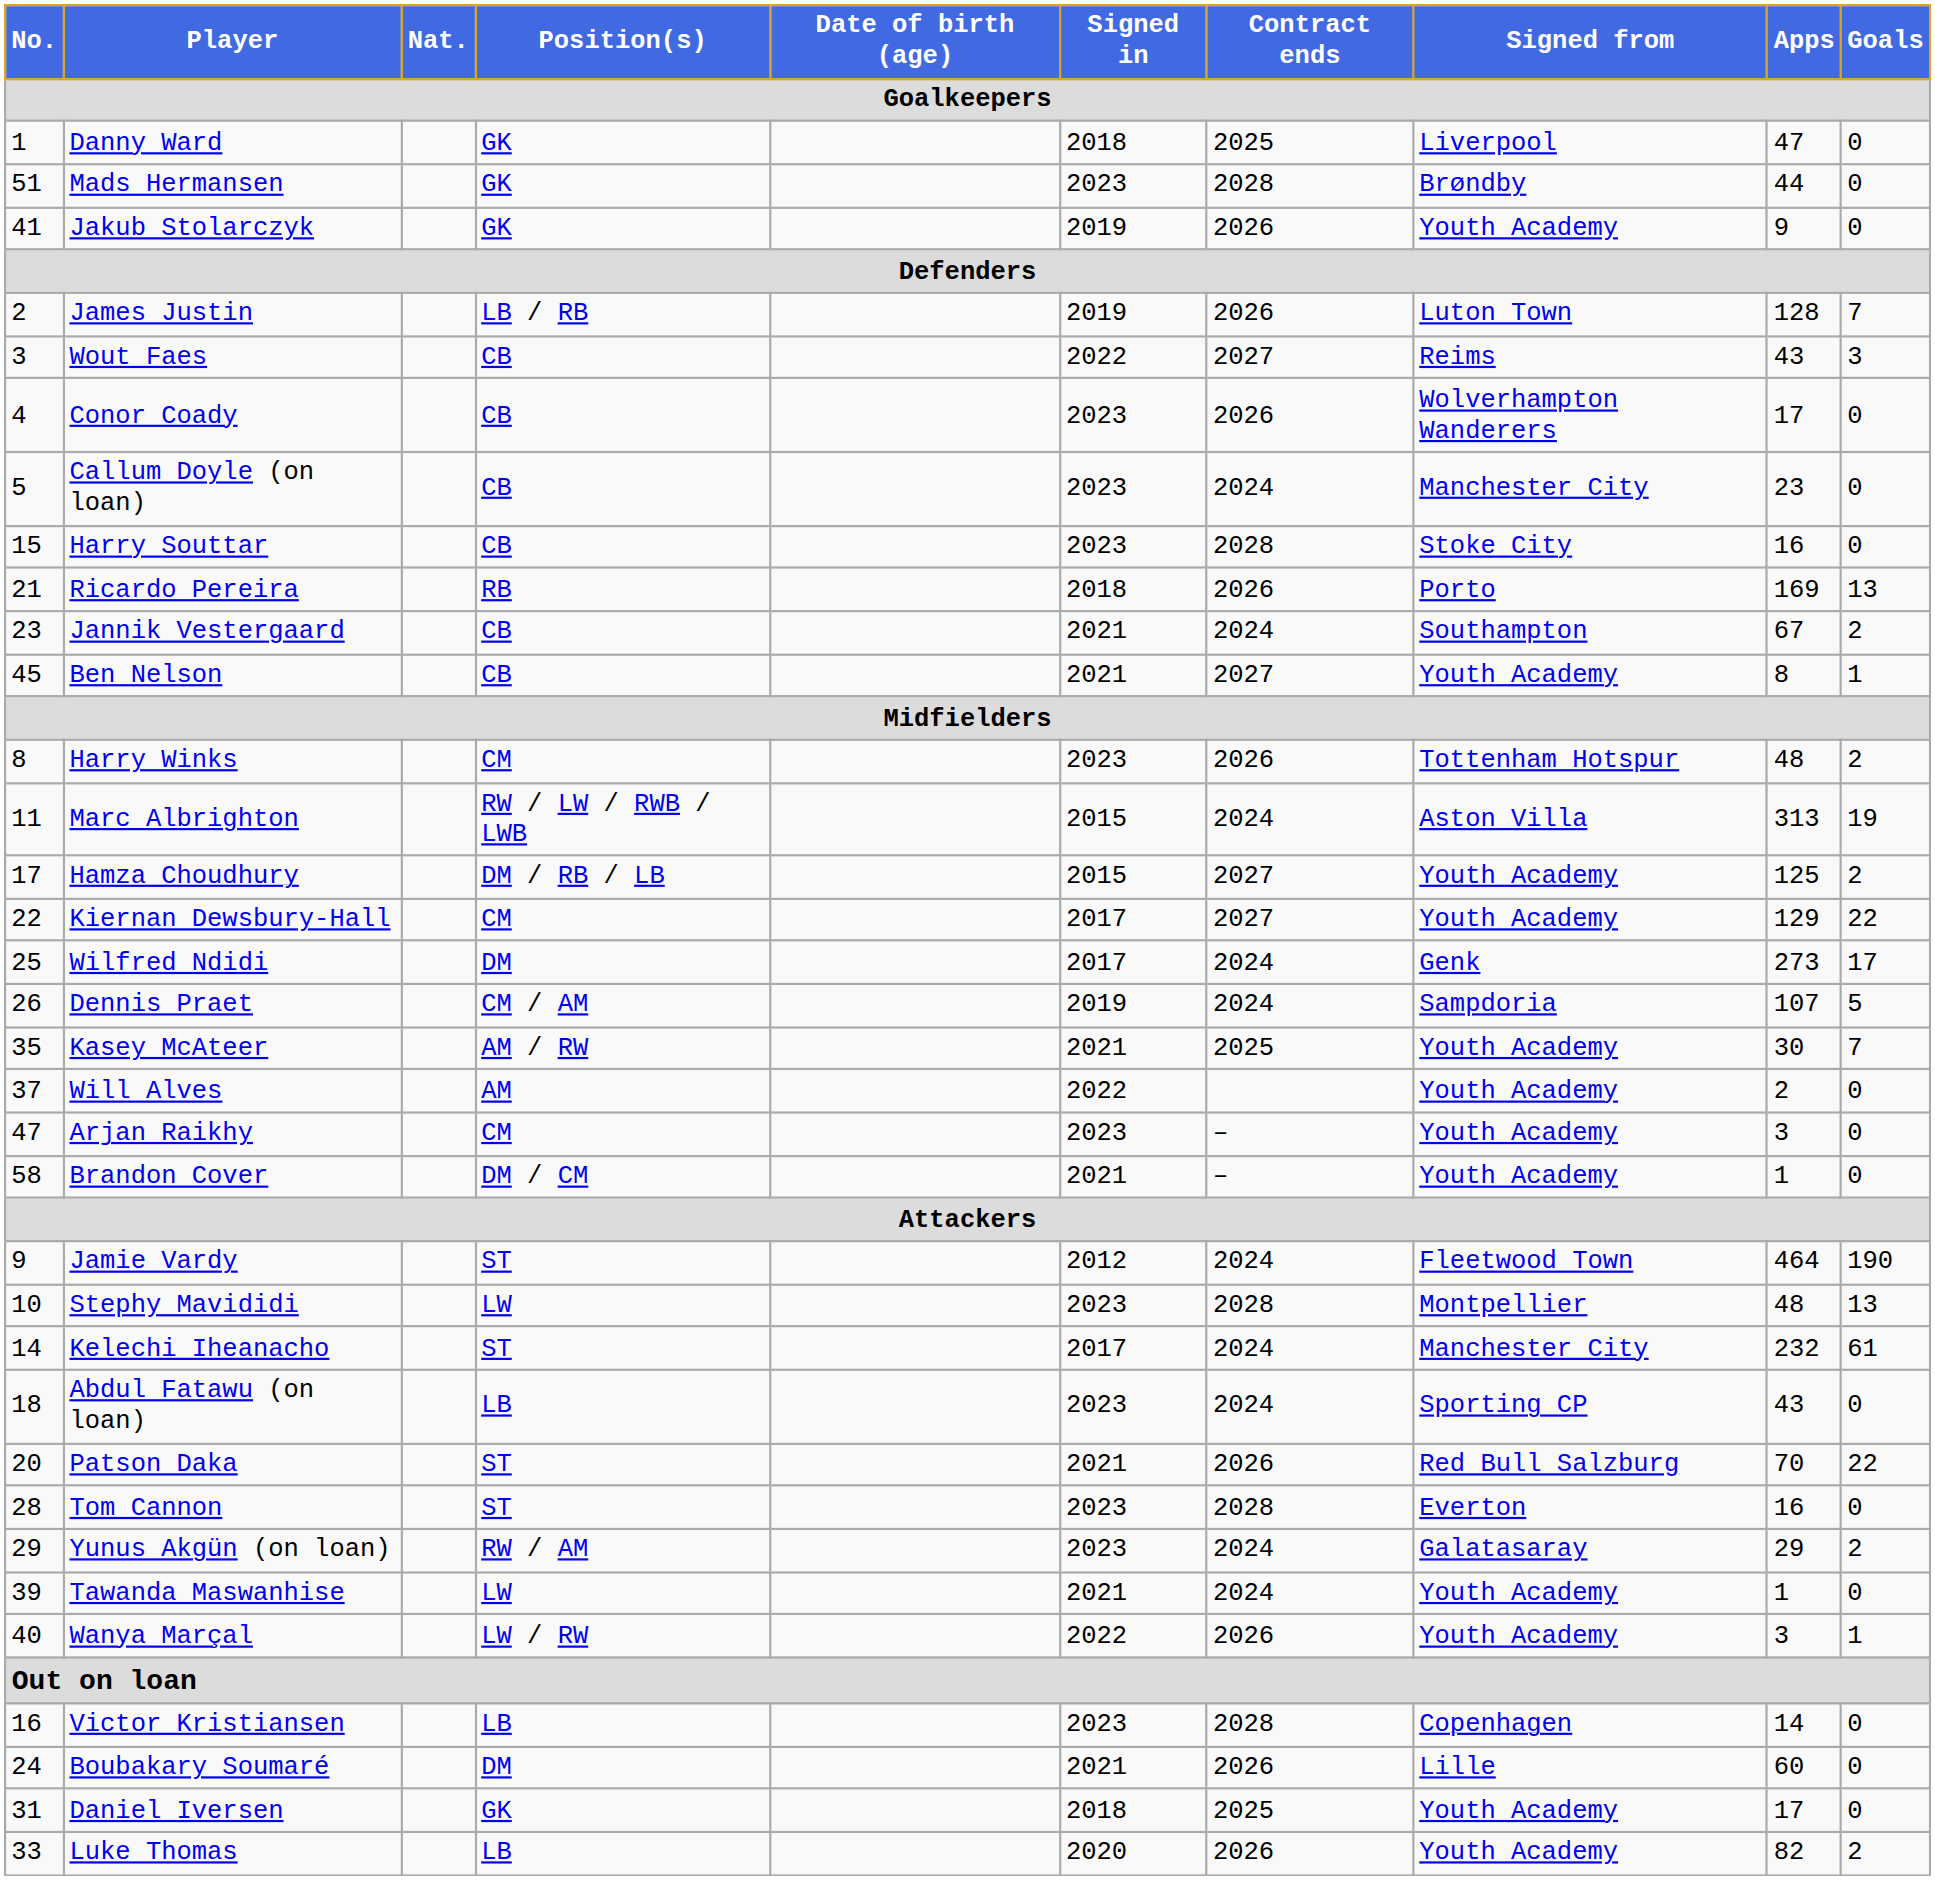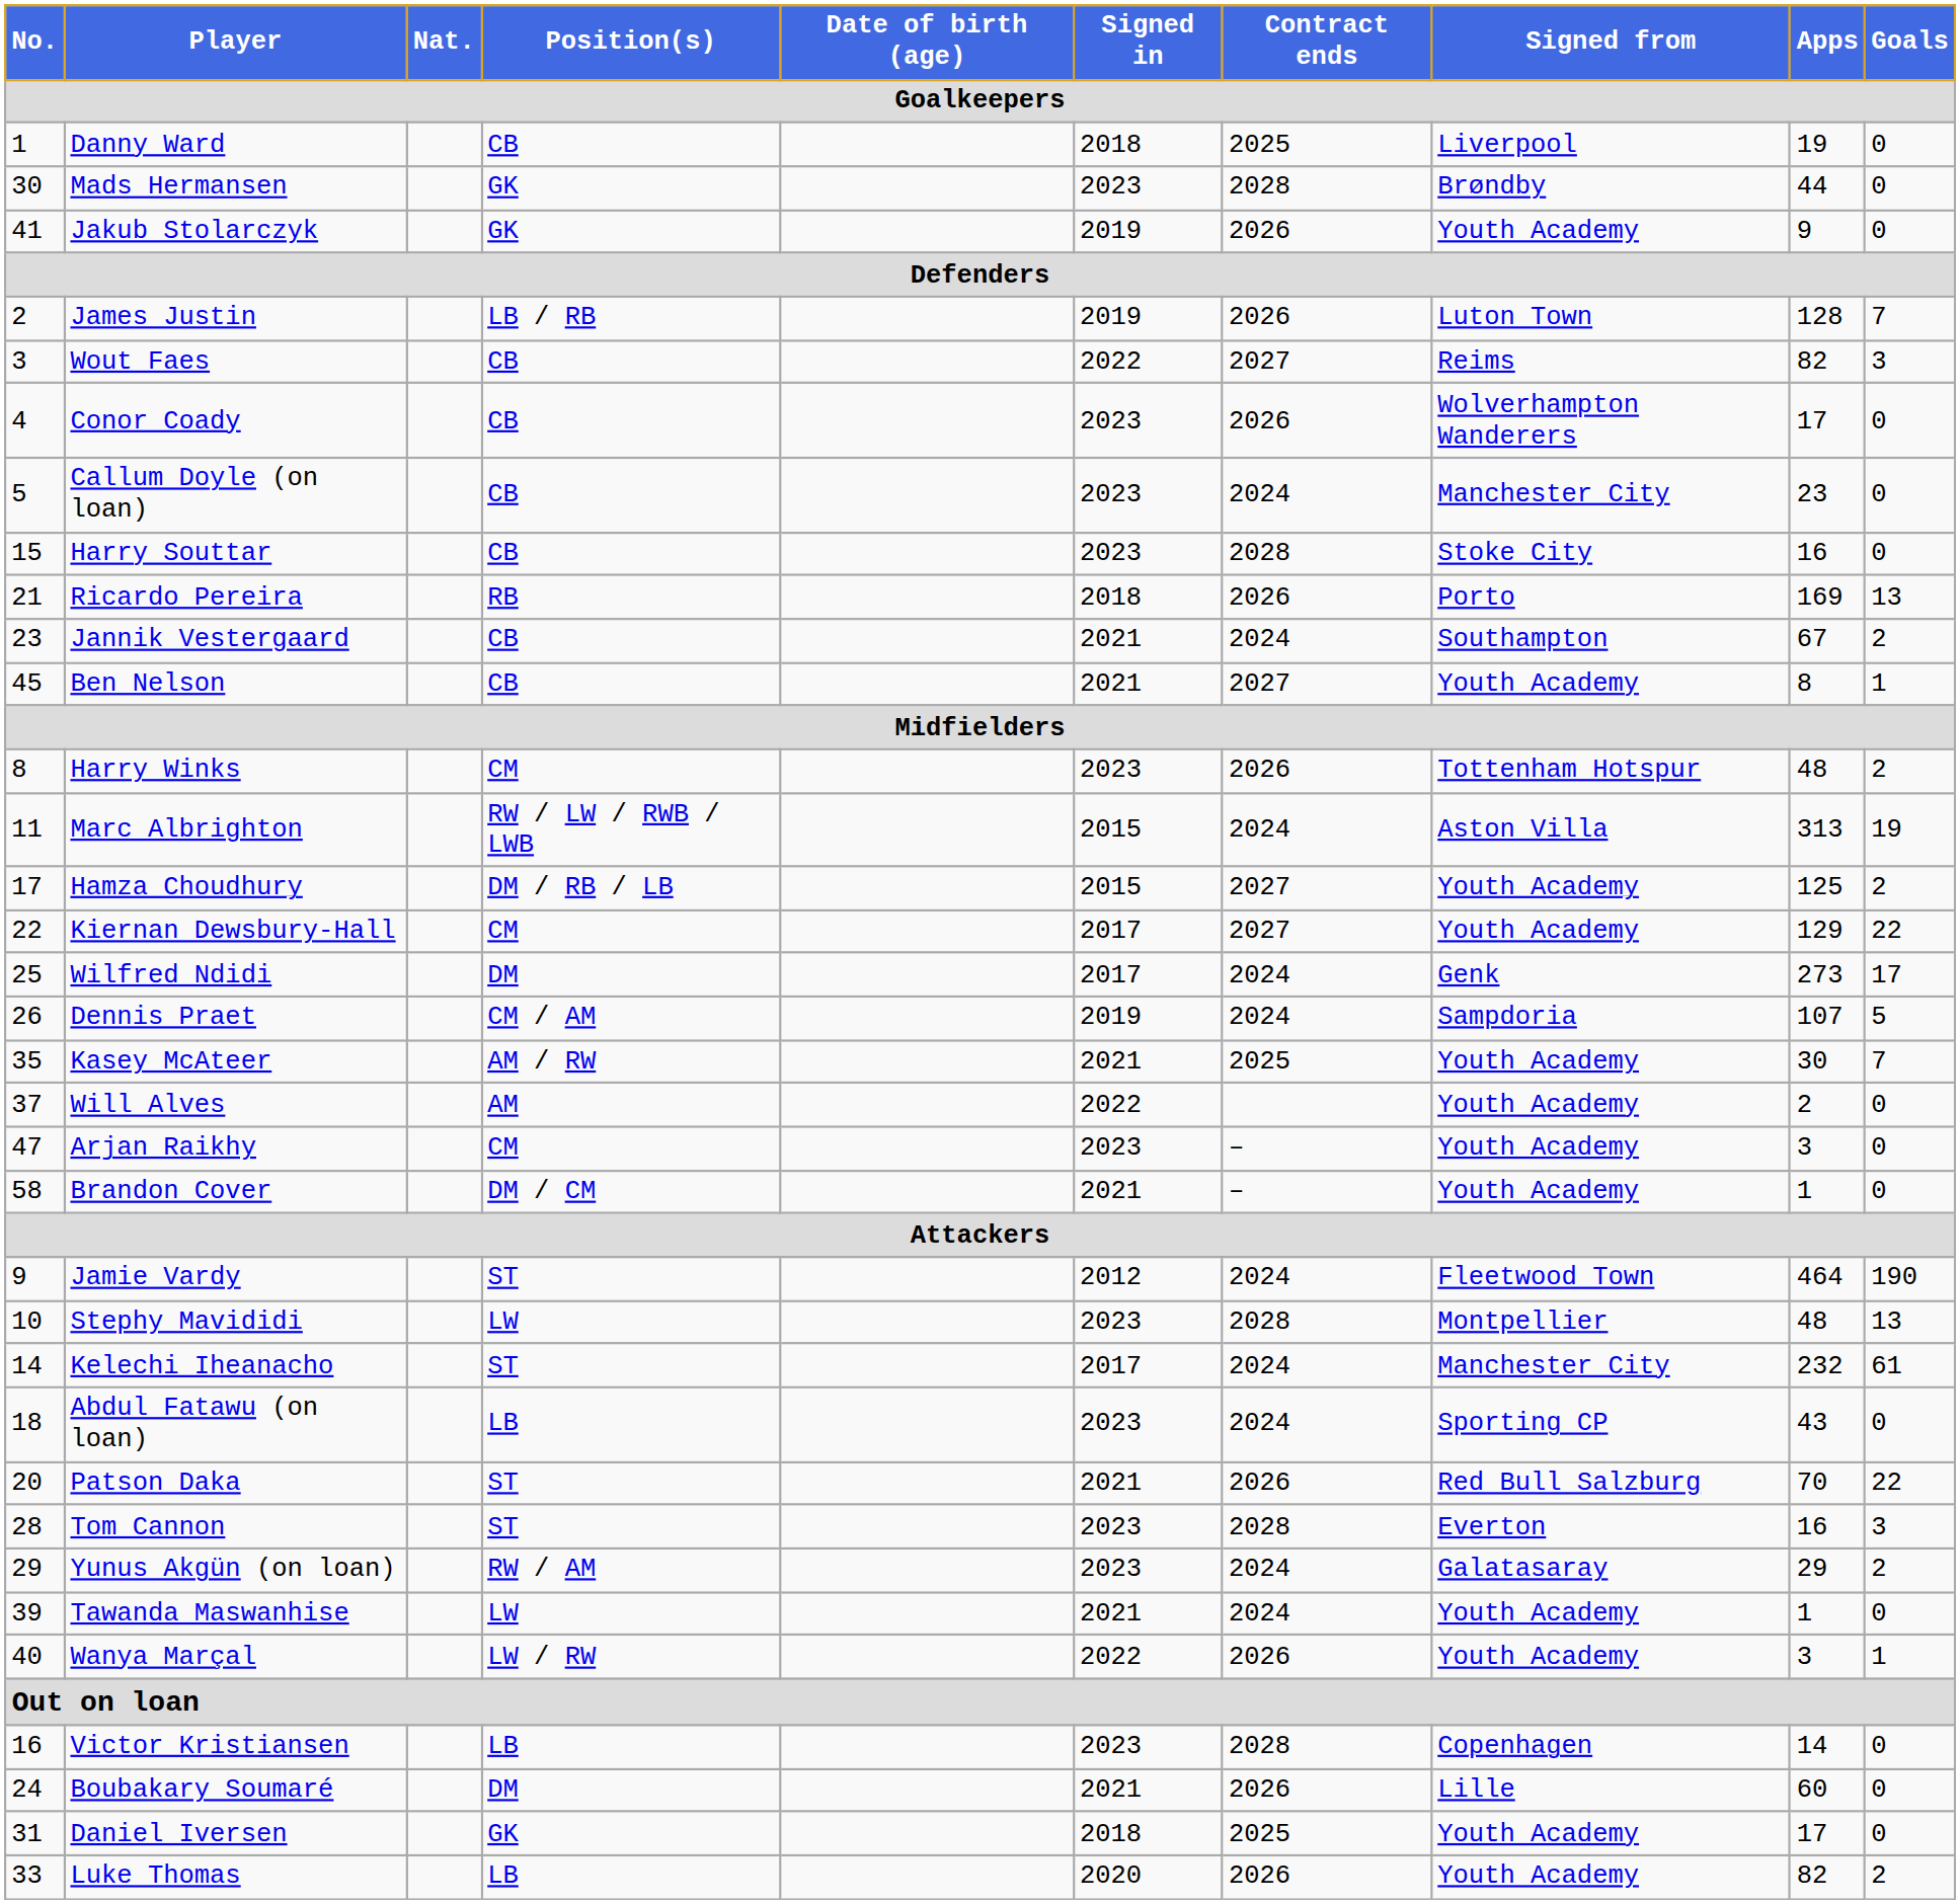 <table class="wikitable sortable" style="text-align:left; font-size:90%; width:100%;">
 <tr>
 <th style="background:royalblue;color:white;border:1px solid goldenrod; text-align:center;">No.</th>
 <th style="background:royalblue;color:white;border:1px solid goldenrod; text-align:center;">Player</th>
 <th style="background:royalblue;color:white;border:1px solid goldenrod; text-align:center;">Nat.</th>
 <th style="background:royalblue;color:white;border:1px solid goldenrod; text-align:center;">Position(s)</th>
 <th style="background:royalblue;color:white;border:1px solid goldenrod; text-align:center;">Date of birth (age)</th>
 <th style="background:royalblue;color:white;border:1px solid goldenrod; text-align:center;">Signed in</th>
 <th style="background:royalblue;color:white;border:1px solid goldenrod; text-align:center;">Contract ends</th>
 <th style="background:royalblue;color:white;border:1px solid goldenrod; text-align:center;">Signed from</th>
 <th style="background:royalblue;color:white;border:1px solid goldenrod; text-align:center;">Apps</th>
 <th style="background:royalblue;color:white;border:1px solid goldenrod; text-align:center;">Goals</th>
 </tr>
 <tr>
 <th colspan=11 style="background:#dcdcdc; text-align:center;">Goalkeepers</th>
 </tr>
 <tr>
 <td>1</td>
 <td><a href='#'>Danny Ward</a></td>
 <td></td>
-<td><a href='#'>GK</a></td>
+<td><a href='#'>CB</a></td>
 <td></td>
 <td>2018</td>
 <td>2025</td>
 <td> <a href='#'>Liverpool</a></td>
-<td>47</td>
+<td>19</td>
 <td>0</td>
 </tr>
 <tr>
-<td>51</td>
+<td>30</td>
 <td><a href='#'>Mads Hermansen</a></td>
 <td></td>
 <td><a href='#'>GK</a></td>
 <td></td>
 <td>2023</td>
 <td>2028</td>
 <td> <a href='#'>Brøndby</a></td>
 <td>44</td>
 <td>0</td>
 </tr>
 <tr>
 <td>41</td>
 <td><a href='#'>Jakub Stolarczyk</a></td>
 <td></td>
 <td><a href='#'>GK</a></td>
 <td></td>
 <td>2019</td>
 <td>2026</td>
 <td><a href='#'>Youth Academy</a></td>
 <td>9</td>
 <td>0</td>
 </tr>
 <tr>
 <th colspan=11 style="background:#dcdcdc; text-align:center;">Defenders</th>
 </tr>
 <tr>
 <td>2</td>
 <td><a href='#'>James Justin</a></td>
 <td></td>
 <td><a href='#'>LB</a> / <a href='#'>RB</a></td>
 <td></td>
 <td>2019</td>
 <td>2026</td>
 <td> <a href='#'>Luton Town</a></td>
 <td>128</td>
 <td>7</td>
 </tr>
 <tr>
 <td>3</td>
 <td><a href='#'>Wout Faes</a></td>
 <td></td>
 <td><a href='#'>CB</a></td>
 <td></td>
 <td>2022</td>
 <td>2027</td>
 <td> <a href='#'>Reims</a></td>
-<td>43</td>
+<td>82</td>
 <td>3</td>
 </tr>
 <tr>
 <td>4</td>
 <td><a href='#'>Conor Coady</a></td>
 <td></td>
 <td><a href='#'>CB</a></td>
 <td></td>
 <td>2023</td>
 <td>2026</td>
 <td> <a href='#'>Wolverhampton Wanderers</a></td>
 <td>17</td>
 <td>0</td>
 </tr>
 <tr>
 <td>5</td>
 <td><a href='#'>Callum Doyle</a> (on loan)</td>
 <td></td>
 <td><a href='#'>CB</a></td>
 <td></td>
 <td>2023</td>
 <td>2024</td>
 <td> <a href='#'>Manchester City</a></td>
 <td>23</td>
 <td>0</td>
 </tr>
 <tr>
 <td>15</td>
 <td><a href='#'>Harry Souttar</a></td>
 <td></td>
 <td><a href='#'>CB</a></td>
 <td></td>
 <td>2023</td>
 <td>2028</td>
 <td> <a href='#'>Stoke City</a></td>
 <td>16</td>
 <td>0</td>
 </tr>
 <tr>
 <td>21</td>
 <td><a href='#'>Ricardo Pereira</a></td>
 <td></td>
 <td><a href='#'>RB</a></td>
 <td></td>
 <td>2018</td>
 <td>2026</td>
 <td> <a href='#'>Porto</a></td>
 <td>169</td>
 <td>13</td>
 </tr>
 <tr>
 <td>23</td>
 <td><a href='#'>Jannik Vestergaard</a></td>
 <td></td>
 <td><a href='#'>CB</a></td>
 <td></td>
 <td>2021</td>
 <td>2024</td>
 <td> <a href='#'>Southampton</a></td>
 <td>67</td>
 <td>2</td>
 </tr>
 <tr>
 <td>45</td>
 <td><a href='#'>Ben Nelson</a></td>
 <td></td>
 <td><a href='#'>CB</a></td>
 <td></td>
 <td>2021</td>
 <td>2027</td>
 <td><a href='#'>Youth Academy</a></td>
 <td>8</td>
 <td>1</td>
 </tr>
 <tr>
 <th colspan=11 style="background:#dcdcdc; text-align:center;">Midfielders</th>
 </tr>
 <tr>
 <td>8</td>
 <td><a href='#'>Harry Winks</a></td>
 <td></td>
 <td><a href='#'>CM</a></td>
 <td></td>
 <td>2023</td>
 <td>2026</td>
 <td> <a href='#'>Tottenham Hotspur</a></td>
 <td>48</td>
 <td>2</td>
 </tr>
 <tr>
 <td>11</td>
 <td><a href='#'>Marc Albrighton</a></td>
 <td></td>
 <td><a href='#'>RW</a> / <a href='#'>LW</a> / <a href='#'>RWB</a> / <a href='#'>LWB</a></td>
 <td></td>
 <td>2015</td>
 <td>2024</td>
 <td> <a href='#'>Aston Villa</a></td>
 <td>313</td>
 <td>19</td>
 </tr>
 <tr>
 <td>17</td>
 <td><a href='#'>Hamza Choudhury</a></td>
 <td></td>
 <td><a href='#'>DM</a> / <a href='#'>RB</a> / <a href='#'>LB</a></td>
 <td></td>
 <td>2015</td>
 <td>2027</td>
 <td><a href='#'>Youth Academy</a></td>
 <td>125</td>
 <td>2</td>
 </tr>
 <tr>
 <td>22</td>
 <td><a href='#'>Kiernan Dewsbury-Hall</a></td>
 <td></td>
 <td><a href='#'>CM</a></td>
 <td></td>
 <td>2017</td>
 <td>2027</td>
 <td><a href='#'>Youth Academy</a></td>
 <td>129</td>
 <td>22</td>
 </tr>
 <tr>
 <td>25</td>
 <td><a href='#'>Wilfred Ndidi</a></td>
 <td></td>
 <td><a href='#'>DM</a></td>
 <td></td>
 <td>2017</td>
 <td>2024</td>
 <td> <a href='#'>Genk</a></td>
 <td>273</td>
 <td>17</td>
 </tr>
 <tr>
 <td>26</td>
 <td><a href='#'>Dennis Praet</a></td>
 <td></td>
 <td><a href='#'>CM</a> / <a href='#'>AM</a></td>
 <td></td>
 <td>2019</td>
 <td>2024</td>
 <td> <a href='#'>Sampdoria</a></td>
 <td>107</td>
 <td>5</td>
 </tr>
 <tr>
 <td>35</td>
 <td><a href='#'>Kasey McAteer</a></td>
 <td></td>
 <td><a href='#'>AM</a> / <a href='#'>RW</a></td>
 <td></td>
 <td>2021</td>
 <td>2025</td>
 <td><a href='#'>Youth Academy</a></td>
 <td>30</td>
 <td>7</td>
 </tr>
 <tr>
 <td>37</td>
 <td><a href='#'>Will Alves</a></td>
 <td></td>
 <td><a href='#'>AM</a></td>
 <td></td>
 <td>2022</td>
 <td></td>
 <td><a href='#'>Youth Academy</a></td>
 <td>2</td>
 <td>0</td>
 </tr>
 <tr>
 <td>47</td>
 <td><a href='#'>Arjan Raikhy</a></td>
 <td></td>
 <td><a href='#'>CM</a></td>
 <td></td>
 <td>2023</td>
 <td>–</td>
 <td><a href='#'>Youth Academy</a></td>
 <td>3</td>
 <td>0</td>
 </tr>
 <tr>
 <td>58</td>
 <td><a href='#'>Brandon Cover</a></td>
 <td></td>
 <td><a href='#'>DM</a> / <a href='#'>CM</a></td>
 <td></td>
 <td>2021</td>
 <td>–</td>
 <td><a href='#'>Youth Academy</a></td>
 <td>1</td>
 <td>0</td>
 </tr>
 <tr>
 <th colspan=11 style="background:#dcdcdc; text-align:center;">Attackers</th>
 </tr>
 <tr>
 <td>9</td>
 <td><a href='#'>Jamie Vardy</a></td>
 <td></td>
 <td><a href='#'>ST</a></td>
 <td></td>
 <td>2012</td>
 <td>2024</td>
 <td> <a href='#'>Fleetwood Town</a></td>
 <td>464</td>
 <td>190</td>
 </tr>
 <tr>
 <td>10</td>
 <td><a href='#'>Stephy Mavididi</a></td>
 <td></td>
 <td><a href='#'>LW</a></td>
 <td></td>
 <td>2023</td>
 <td>2028</td>
 <td> <a href='#'>Montpellier</a></td>
 <td>48</td>
 <td>13</td>
 </tr>
 <tr>
 <td>14</td>
 <td><a href='#'>Kelechi Iheanacho</a></td>
 <td></td>
 <td><a href='#'>ST</a></td>
 <td></td>
 <td>2017</td>
 <td>2024</td>
 <td> <a href='#'>Manchester City</a></td>
 <td>232</td>
 <td>61</td>
 </tr>
 <tr>
 <td>18</td>
 <td><a href='#'>Abdul Fatawu</a> (on loan)</td>
 <td></td>
 <td><a href='#'>LB</a></td>
 <td></td>
 <td>2023</td>
 <td>2024</td>
 <td> <a href='#'>Sporting CP</a></td>
 <td>43</td>
 <td>0</td>
 </tr>
 <tr>
 <td>20</td>
 <td><a href='#'>Patson Daka</a></td>
 <td></td>
 <td><a href='#'>ST</a></td>
 <td></td>
 <td>2021</td>
 <td>2026</td>
 <td> <a href='#'>Red Bull Salzburg</a></td>
 <td>70</td>
 <td>22</td>
 </tr>
 <tr>
 <td>28</td>
 <td><a href='#'>Tom Cannon</a></td>
 <td></td>
 <td><a href='#'>ST</a></td>
 <td></td>
 <td>2023</td>
 <td>2028</td>
 <td> <a href='#'>Everton</a></td>
 <td>16</td>
-<td>0</td>
+<td>3</td>
 </tr>
 <tr>
 <td>29</td>
 <td><a href='#'>Yunus Akgün</a> (on loan)</td>
 <td></td>
 <td><a href='#'>RW</a> / <a href='#'>AM</a></td>
 <td></td>
 <td>2023</td>
 <td>2024</td>
 <td> <a href='#'>Galatasaray</a></td>
 <td>29</td>
 <td>2</td>
 </tr>
 <tr>
 <td>39</td>
 <td><a href='#'>Tawanda Maswanhise</a></td>
 <td></td>
 <td><a href='#'>LW</a></td>
 <td></td>
 <td>2021</td>
 <td>2024</td>
 <td><a href='#'>Youth Academy</a></td>
 <td>1</td>
 <td>0</td>
 </tr>
 <tr>
 <td>40</td>
 <td><a href='#'>Wanya Marçal</a></td>
 <td></td>
 <td><a href='#'>LW</a> / <a href='#'>RW</a></td>
 <td></td>
 <td>2022</td>
 <td>2026</td>
 <td><a href='#'>Youth Academy</a></td>
 <td>3</td>
 <td>1</td>
 </tr>
 <tr>
 <th colspan=11 style="background:#dcdcdc; text-align:left; font-size:110%;">Out on loan</th>
 </tr>
 <tr>
 <td>16</td>
 <td><a href='#'>Victor Kristiansen</a></td>
 <td></td>
 <td><a href='#'>LB</a></td>
 <td></td>
 <td>2023</td>
 <td>2028</td>
 <td> <a href='#'>Copenhagen</a></td>
 <td>14</td>
 <td>0</td>
 </tr>
 <tr>
 <td>24</td>
 <td><a href='#'>Boubakary Soumaré</a></td>
 <td></td>
 <td><a href='#'>DM</a></td>
 <td></td>
 <td>2021</td>
 <td>2026</td>
 <td> <a href='#'>Lille</a></td>
 <td>60</td>
 <td>0</td>
 </tr>
 <tr>
 <td>31</td>
 <td><a href='#'>Daniel Iversen</a></td>
 <td></td>
 <td><a href='#'>GK</a></td>
 <td></td>
 <td>2018</td>
 <td>2025</td>
 <td><a href='#'>Youth Academy</a></td>
 <td>17</td>
 <td>0</td>
 </tr>
 <tr>
 <td>33</td>
 <td><a href='#'>Luke Thomas</a></td>
 <td></td>
 <td><a href='#'>LB</a></td>
 <td></td>
 <td>2020</td>
 <td>2026</td>
 <td><a href='#'>Youth Academy</a></td>
 <td>82</td>
 <td>2</td>
 </tr>
 </table>
